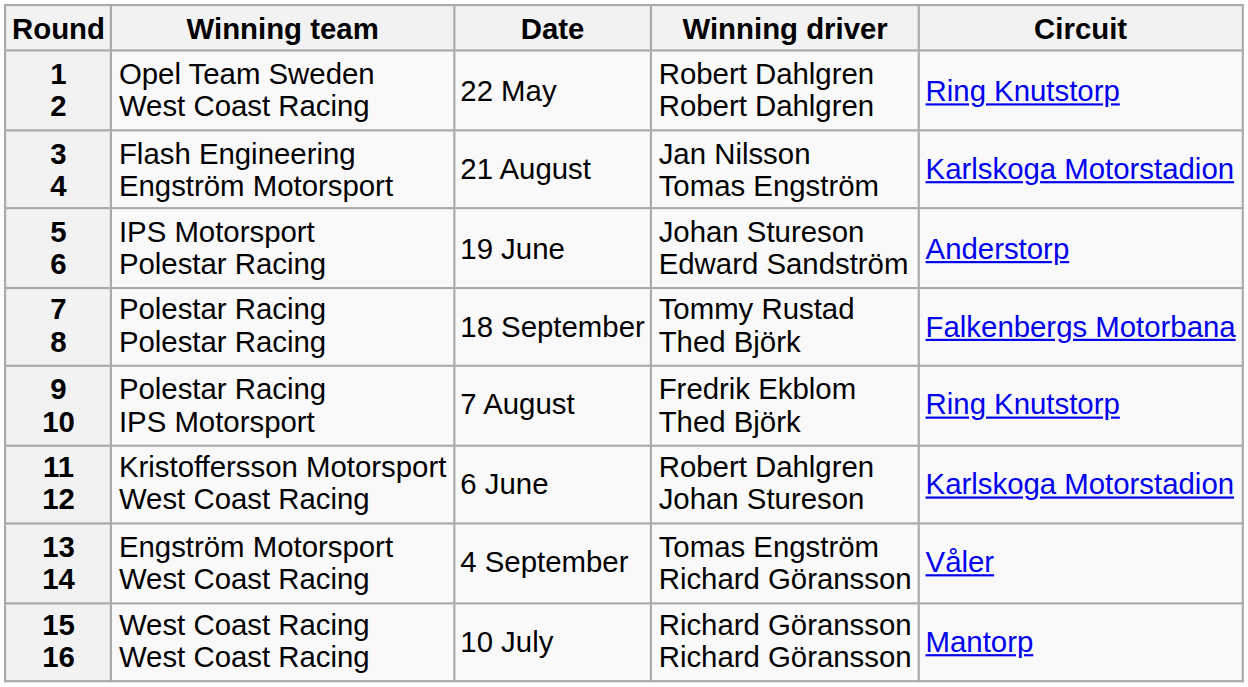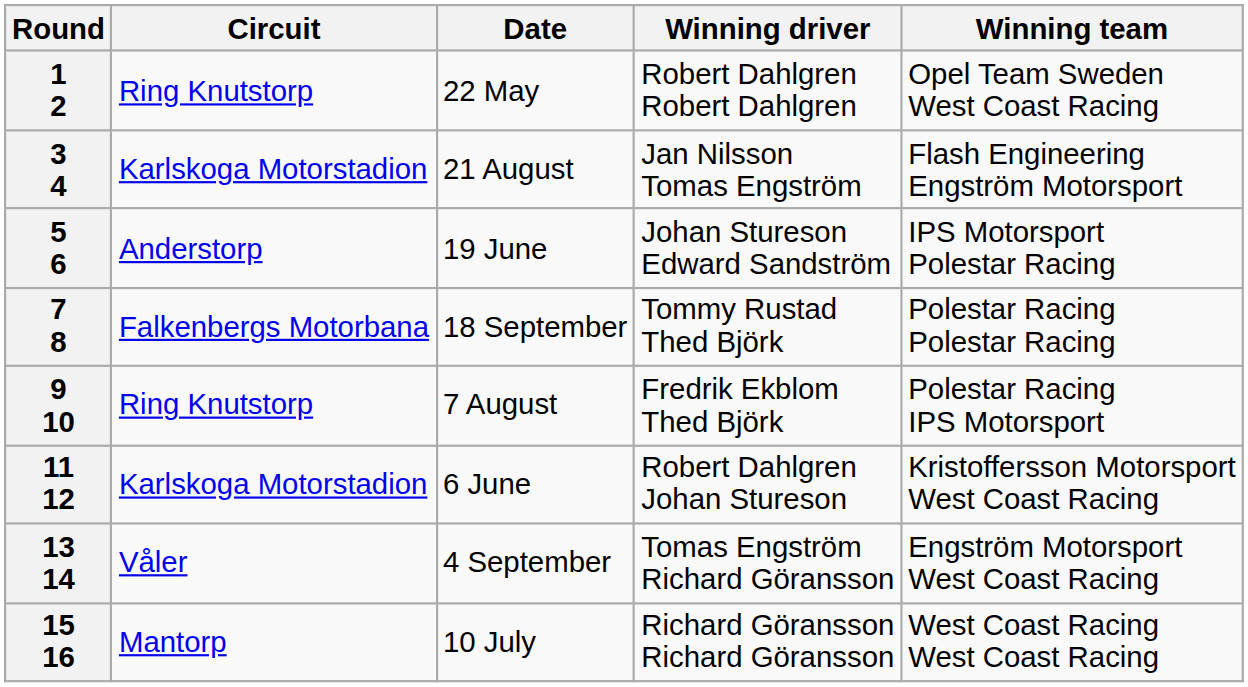 <table class="wikitable" style="font-size: 85%">
 <tr>
 <th>Round</th>
-<th>Winning team</th>
+<th>Circuit</th>
 <th>Date</th>
 <th>Winning driver</th>
-<th>Circuit</th>
+<th>Winning team</th>
 </tr>
 <tr>
 <th>1<br>2</th>
-<td>Opel Team Sweden<br>West Coast Racing</td>
+<td> <a href='#'>Ring Knutstorp</a></td>
 <td>22 May</td>
 <td>Robert Dahlgren<br>Robert Dahlgren</td>
-<td> <a href='#'>Ring Knutstorp</a></td>
+<td>Opel Team Sweden<br>West Coast Racing</td>
 </tr>
 <tr>
 <th>3<br>4</th>
-<td>Flash Engineering<br>Engström Motorsport</td>
+<td> <a href='#'>Karlskoga Motorstadion</a></td>
 <td>21 August</td>
 <td>Jan Nilsson<br>Tomas Engström</td>
-<td> <a href='#'>Karlskoga Motorstadion</a></td>
+<td>Flash Engineering<br>Engström Motorsport</td>
 </tr>
 <tr>
 <th>5<br>6</th>
-<td>IPS Motorsport<br>Polestar Racing</td>
+<td> <a href='#'>Anderstorp</a></td>
 <td>19 June</td>
 <td>Johan Stureson<br>Edward Sandström</td>
-<td> <a href='#'>Anderstorp</a></td>
+<td>IPS Motorsport<br>Polestar Racing</td>
 </tr>
 <tr>
 <th>7<br>8</th>
-<td>Polestar Racing<br>Polestar Racing</td>
+<td> <a href='#'>Falkenbergs Motorbana</a></td>
 <td>18 September</td>
 <td>Tommy Rustad<br>Thed Björk</td>
-<td> <a href='#'>Falkenbergs Motorbana</a></td>
+<td>Polestar Racing<br>Polestar Racing</td>
 </tr>
 <tr>
 <th>9<br>10</th>
-<td>Polestar Racing<br>IPS Motorsport</td>
+<td> <a href='#'>Ring Knutstorp</a></td>
 <td>7 August</td>
 <td>Fredrik Ekblom<br>Thed Björk</td>
-<td> <a href='#'>Ring Knutstorp</a></td>
+<td>Polestar Racing<br>IPS Motorsport</td>
 </tr>
 <tr>
 <th>11<br>12</th>
-<td>Kristoffersson Motorsport<br>West Coast Racing</td>
+<td> <a href='#'>Karlskoga Motorstadion</a></td>
 <td>6 June</td>
 <td>Robert Dahlgren<br>Johan Stureson</td>
-<td> <a href='#'>Karlskoga Motorstadion</a></td>
+<td>Kristoffersson Motorsport<br>West Coast Racing</td>
 </tr>
 <tr>
 <th>13<br>14</th>
-<td>Engström Motorsport<br>West Coast Racing</td>
+<td> <a href='#'>Våler</a></td>
 <td>4 September</td>
 <td>Tomas Engström<br>Richard Göransson</td>
-<td> <a href='#'>Våler</a></td>
+<td>Engström Motorsport<br>West Coast Racing</td>
 </tr>
 <tr>
 <th>15<br>16</th>
-<td>West Coast Racing<br>West Coast Racing</td>
+<td> <a href='#'>Mantorp</a></td>
 <td>10 July</td>
 <td>Richard Göransson<br>Richard Göransson</td>
-<td> <a href='#'>Mantorp</a></td>
+<td>West Coast Racing<br>West Coast Racing</td>
 </tr>
 </table>
